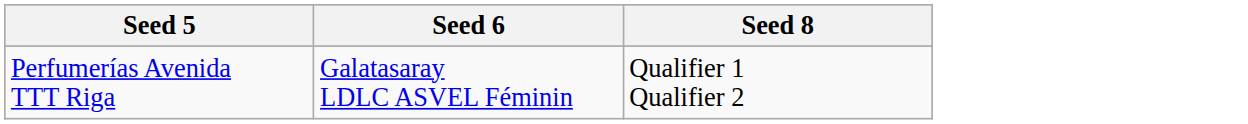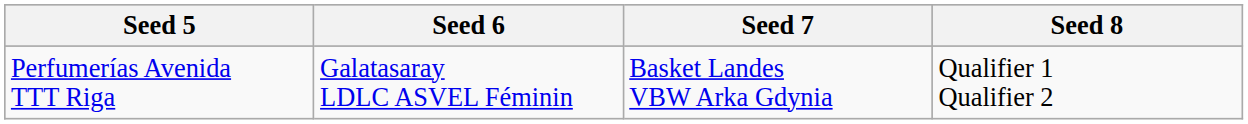 <table class="wikitable">
 <tr>
 <th width=180>Seed 5</th>
 <th width=180>Seed 6</th>
+<th width=180>Seed 7</th>
 <th width=180>Seed 8</th>
 </tr>
 <tr>
 <td> <a href='#'>Perfumerías Avenida</a><br> <a href='#'>TTT Riga</a></td>
 <td> <a href='#'>Galatasaray</a><br> <a href='#'>LDLC ASVEL Féminin</a></td>
+<td> <a href='#'>Basket Landes</a><br> <a href='#'>VBW Arka Gdynia</a></td>
 <td>Qualifier 1<br>Qualifier 2</td>
 </tr>
 </table>
